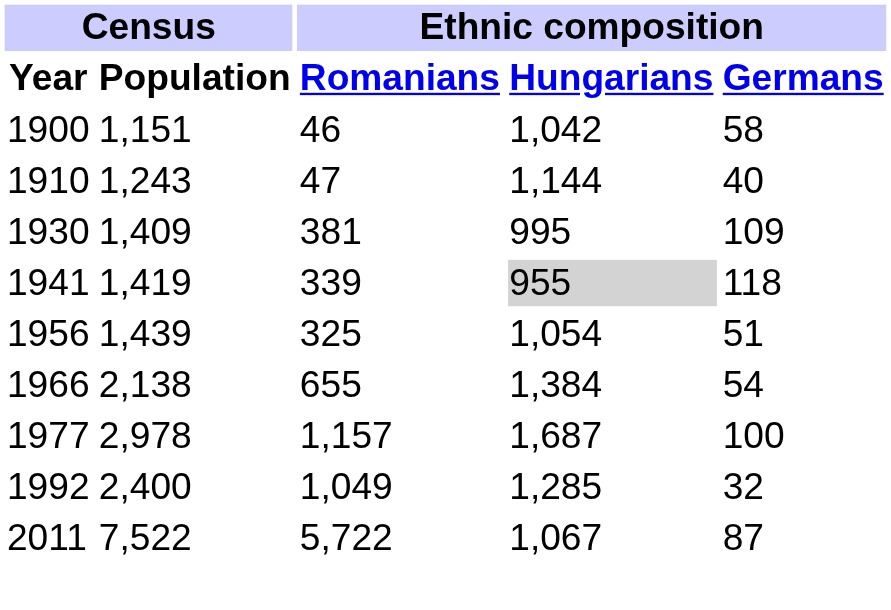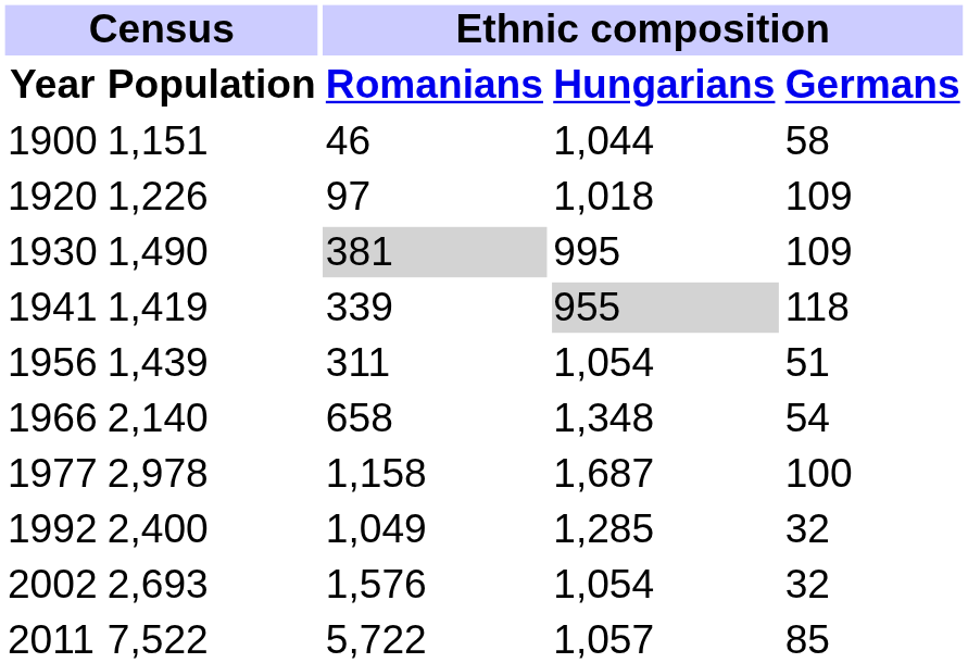 <table class="toccolours">
 <tr>
 <th align="center" colspan="2" style="background:#ccccff;">Census</th>
 <th align="center" colspan="3" style="background:#ccccff;">Ethnic composition</th>
 </tr>
 <tr>
 <th>Year</th>
 <th>Population</th>
 <th><a href='#'>Romanians</a></th>
 <th><a href='#'>Hungarians</a></th>
 <th><a href='#'>Germans</a></th>
 </tr>
 <tr>
 <td>1900</td>
 <td>1,151</td>
 <td>46</td>
-<td>1,042</td>
+<td>1,044</td>
 <td>58</td>
 </tr>
 <tr>
-<td>1910</td>
-<td>1,243</td>
-<td>47</td>
-<td>1,144</td>
-<td>40</td>
+<td>1920</td>
+<td>1,226</td>
+<td>97</td>
+<td>1,018</td>
+<td>109</td>
 </tr>
 <tr>
 <td>1930</td>
-<td>1,409</td>
-<td>381</td>
+<td>1,490</td>
+<td style="background: lightgrey;">381</td>
 <td>995</td>
 <td>109</td>
 </tr>
 <tr>
 <td>1941</td>
 <td>1,419</td>
 <td>339</td>
 <td style="background: lightgrey;">955</td>
 <td>118</td>
 </tr>
 <tr>
 <td>1956</td>
 <td>1,439</td>
-<td>325</td>
+<td>311</td>
 <td>1,054</td>
 <td>51</td>
 </tr>
 <tr>
 <td>1966</td>
-<td>2,138</td>
-<td>655</td>
-<td>1,384</td>
+<td>2,140</td>
+<td>658</td>
+<td>1,348</td>
 <td>54</td>
 </tr>
 <tr>
 <td>1977</td>
 <td>2,978</td>
-<td>1,157</td>
+<td>1,158</td>
 <td>1,687</td>
 <td>100</td>
 </tr>
 <tr>
 <td>1992</td>
 <td>2,400</td>
 <td>1,049</td>
 <td>1,285</td>
 <td>32</td>
 </tr>
 <tr>
+<td>2002</td>
+<td>2,693</td>
+<td>1,576</td>
+<td>1,054</td>
+<td>32</td>
+</tr>
+<tr>
 <td>2011</td>
 <td>7,522</td>
 <td>5,722</td>
-<td>1,067</td>
-<td>87</td>
+<td>1,057</td>
+<td>85</td>
 </tr>
 </table>
